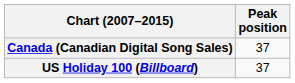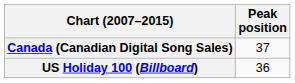 <table class="wikitable sortable plainrowheaders" style="text-align:center">
 <tr>
 <th scope="col">Chart (2007–2015)</th>
 <th scope="col">Peak<br>position</th>
 </tr>
 <tr>
 <th scope="row"><a href='#'>Canada</a> (Canadian Digital Song Sales)</th>
 <td>37</td>
 </tr>
 <tr>
 <th scope="row">US <a href='#'>Holiday 100</a> (<em><a href='#'>Billboard</a></em>)</th>
-<td>37</td>
+<td>36</td>
 </tr>
 </table>
